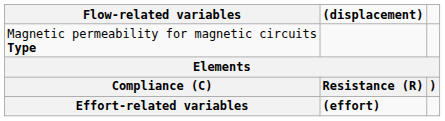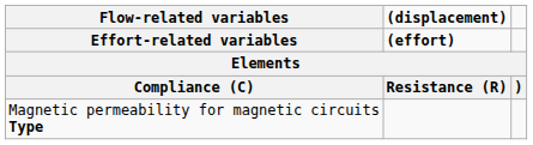 <table class="wikitable">
 <tr>
 <th>Flow-related variables</th>
 <td> <strong>(displacement)</strong></td>
 <td></td>
 </tr>
 <tr>
-<td>Magnetic permeability for magnetic circuits<br><strong>Type</strong></td>
-<td></td>
+<th>Effort-related variables</th>
+<td> <strong>(effort)</strong></td>
 <td></td>
 </tr>
 <tr>
 <th colspan="3">Elements</th>
 </tr>
 <tr>
 <th>Compliance (C)</th>
 <th>Resistance (R)</th>
 <th>)</th>
 </tr>
 <tr>
-<th>Effort-related variables</th>
-<td> <strong>(effort)</strong></td>
+<td>Magnetic permeability for magnetic circuits<br><strong>Type</strong></td>
+<td></td>
 <td></td>
 </tr>
 </table>
